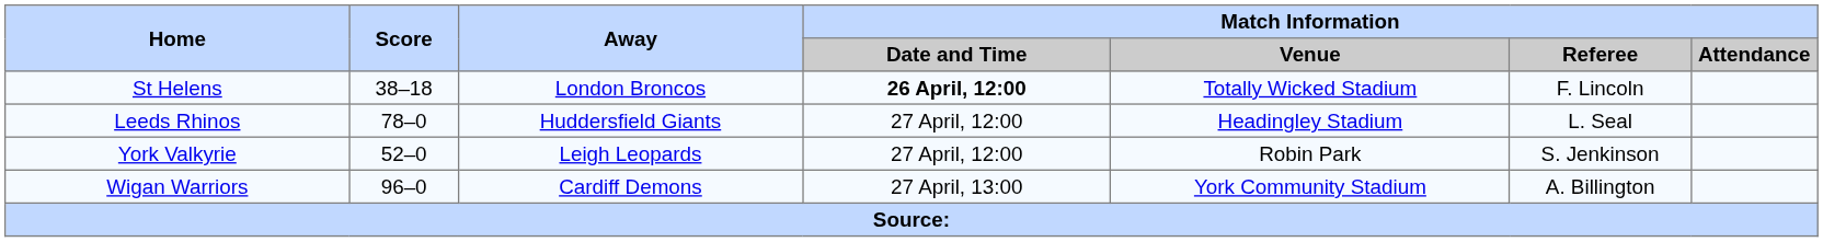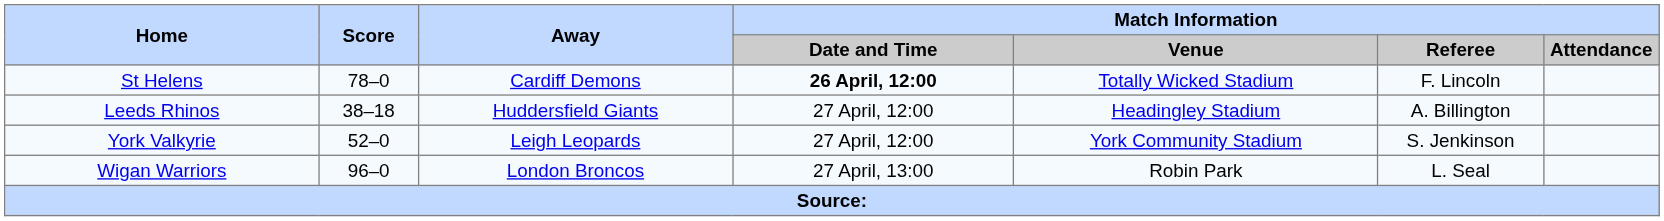 <table border=1 style="border-collapse:collapse; font-size:90%; text-align:center"; cellpadding=3 cellspacing=0 width=100%>
 <tr bgcolor="#c1d8ff">
 <th rowspan=2 width=19%>Home</th>
 <th rowspan=2 width=6%>Score</th>
 <th rowspan=2 width=19%>Away</th>
 <th colspan=4>Match Information</th>
 </tr>
 <tr bgcolor="#cccccc">
 <th width=17%>Date and Time</th>
 <th width=22%>Venue</th>
 <th width=10%>Referee</th>
 <th width=7%>Attendance</th>
 </tr>
 <tr bgcolor=#f5faff>
 <td><a href='#'>St Helens</a></td>
-<td>38–18</td>
-<td><a href='#'>London Broncos</a></td>
+<td>78–0</td>
+<td><a href='#'>Cardiff Demons</a></td>
 <td><strong>26 April, 12:00</strong></td>
 <td><a href='#'>Totally Wicked Stadium</a></td>
 <td>F. Lincoln</td>
 <td></td>
 </tr>
 <tr bgcolor=#f5faff>
 <td><a href='#'>Leeds Rhinos</a></td>
-<td>78–0</td>
+<td>38–18</td>
 <td><a href='#'>Huddersfield Giants</a></td>
 <td>27 April, 12:00</td>
 <td><a href='#'>Headingley Stadium</a></td>
-<td>L. Seal</td>
+<td>A. Billington</td>
 <td></td>
 </tr>
 <tr bgcolor=#f5faff>
 <td><a href='#'>York Valkyrie</a></td>
 <td>52–0</td>
 <td><a href='#'>Leigh Leopards</a></td>
 <td>27 April, 12:00</td>
-<td>Robin Park</td>
+<td><a href='#'>York Community Stadium</a></td>
 <td>S. Jenkinson</td>
 <td></td>
 </tr>
 <tr bgcolor=#f5faff>
 <td><a href='#'>Wigan Warriors</a></td>
 <td>96–0</td>
-<td><a href='#'>Cardiff Demons</a></td>
+<td><a href='#'>London Broncos</a></td>
 <td>27 April, 13:00</td>
-<td><a href='#'>York Community Stadium</a></td>
-<td>A. Billington</td>
+<td>Robin Park</td>
+<td>L. Seal</td>
 <td></td>
 </tr>
 <tr style="background:#c1d8ff;">
 <th colspan=8>Source:</th>
 </tr>
 </table>
